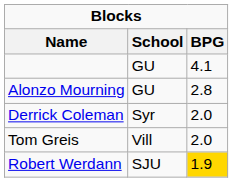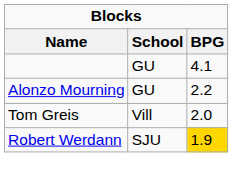 <table class="wikitable">
 <tr>
 <td colspan=3 style="text-align:center;"><strong>Blocks</strong></td>
 </tr>
 <tr>
 <th>Name</th>
 <th>School</th>
 <th>BPG</th>
 </tr>
 <tr>
 <td></td>
 <td>GU</td>
 <td>4.1</td>
 </tr>
 <tr>
 <td><a href='#'>Alonzo Mourning</a></td>
 <td>GU</td>
-<td>2.8</td>
-</tr>
-<tr>
-<td><a href='#'>Derrick Coleman</a></td>
-<td>Syr</td>
-<td>2.0</td>
+<td>2.2</td>
 </tr>
 <tr>
 <td>Tom Greis</td>
 <td>Vill</td>
 <td>2.0</td>
 </tr>
 <tr>
 <td><a href='#'>Robert Werdann</a></td>
 <td>SJU</td>
 <td style="background: gold;">1.9</td>
 </tr>
 </table>
